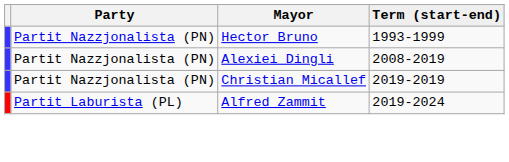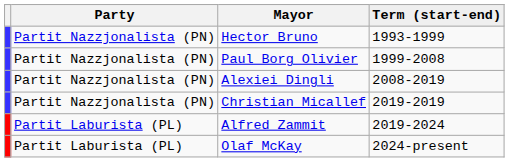 <table class="wikitable">
 <tr style="font-weight:bold; text-align:center; background-color:#EFEFEF;">
 <th style="vertical-align:middle;"></th>
 <th style="vertical-align:middle;">Party</th>
 <th style="vertical-align:middle;">Mayor</th>
 <th style="background-color:#efefef; text-align:left;">Term (start-end)</th>
 </tr>
 <tr>
 <td style="vertical-align:middle; background-color:#3531ff;"></td>
 <td style="vertical-align:middle;"><a href='#'>Partit Nazzjonalista</a> (PN)</td>
 <td style="vertical-align:middle;"><a href='#'>Hector Bruno</a></td>
 <td>1993-1999</td>
+</tr>
+<tr>
+<td style="background-color:#3531ff;"></td>
+<td>Partit Nazzjonalista (PN)</td>
+<td style="vertical-align:middle;"><a href='#'>Paul Borg Olivier</a></td>
+<td>1999-2008</td>
 </tr>
 <tr>
 <td style="background-color:#3531ff; color:#fe0000;"></td>
 <td>Partit Nazzjonalista (PN)</td>
 <td><a href='#'>Alexiei Dingli</a></td>
 <td>2008-2019</td>
 </tr>
 <tr>
 <td style="background-color:#3531FF; color:#FE0000;"></td>
 <td>Partit Nazzjonalista (PN)</td>
 <td><a href='#'>Christian Micallef</a></td>
 <td>2019-2019</td>
 </tr>
 <tr>
 <td style="background-color:#FE0000; color:#FE0000;"></td>
 <td><a href='#'>Partit Laburista</a> (PL)</td>
 <td><a href='#'>Alfred Zammit</a></td>
 <td>2019-2024</td>
 </tr>
+<tr>
+<td style="background-color:#FE0000; color:#FE0000;"></td>
+<td>Partit Laburista (PL)</td>
+<td><a href='#'>Olaf McKay</a></td>
+<td>2024-present</td>
+</tr>
 </table>
